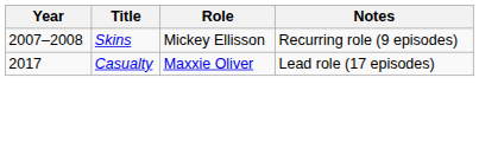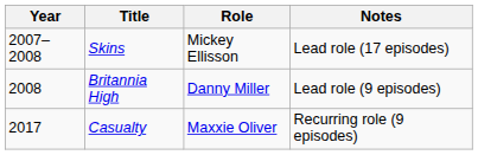 <table class="wikitable" width =40%>
 <tr>
 <th>Year</th>
 <th>Title</th>
 <th>Role</th>
 <th>Notes</th>
 </tr>
 <tr>
 <td>2007–2008</td>
 <td><em><a href='#'>Skins</a></em></td>
 <td>Mickey Ellisson</td>
-<td>Recurring role (9 episodes)</td>
+<td>Lead role (17 episodes)</td>
+</tr>
+<tr>
+<td>2008</td>
+<td><em><a href='#'>Britannia High</a></em></td>
+<td><a href='#'>Danny Miller</a></td>
+<td>Lead role (9 episodes)</td>
 </tr>
 <tr>
 <td>2017</td>
 <td><em><a href='#'>Casualty</a></em></td>
 <td><a href='#'>Maxxie Oliver</a></td>
-<td>Lead role (17 episodes)</td>
+<td>Recurring role (9 episodes)</td>
 </tr>
 </table>
